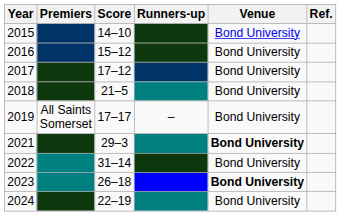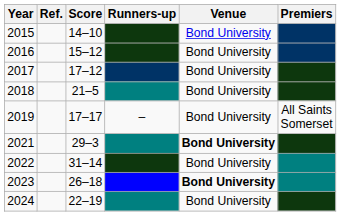 <table class="wikitable sortable" style="text-align:left">
 <tr>
 <th>Year</th>
-<th>Premiers</th>
+<th class="unsortable">Ref.</th>
 <th class="unsortable">Score</th>
 <th>Runners-up</th>
 <th>Venue</th>
-<th class="unsortable">Ref.</th>
+<th>Premiers</th>
 </tr>
 <tr>
 <td align=center>2015</td>
-<td bgcolor="#003366" div style="text-align: center;"></td>
+<td align=center></td>
 <td align=center>14–10</td>
 <td bgcolor="#0d370d" div style="text-align: center;"></td>
 <td align=center><a href='#'>Bond University</a></td>
-<td align=center></td>
+<td bgcolor="#003366" div style="text-align: center;"></td>
 </tr>
 <tr>
 <td align=center>2016</td>
-<td bgcolor="#003366" div style="text-align: center;"></td>
+<td align=center></td>
 <td align=center>15–12</td>
 <td bgcolor="#0d370d" div style="text-align: center;"></td>
 <td align=center>Bond University</td>
-<td align=center></td>
+<td bgcolor="#003366" div style="text-align: center;"></td>
 </tr>
 <tr>
 <td align=center>2017</td>
-<td bgcolor="#0d370d" div style="text-align: center;"></td>
+<td align=center></td>
 <td align=center>17–12</td>
 <td bgcolor="#003366" div style="text-align: center;"></td>
 <td align=center>Bond University</td>
-<td align=center></td>
+<td bgcolor="#0d370d" div style="text-align: center;"></td>
 </tr>
 <tr>
 <td align=center>2018</td>
-<td bgcolor="#0d370d" div style="text-align: center;"></td>
+<td align=center></td>
 <td align=center>21–5</td>
 <td bgcolor="#008080" div style="text-align: center;"></td>
 <td align=center>Bond University</td>
-<td align=center></td>
+<td bgcolor="#0d370d" div style="text-align: center;"></td>
 </tr>
 <tr>
 <td align=center>2019</td>
-<td align=center>All Saints<br>Somerset</td>
+<td align=center></td>
 <td align=center>17–17</td>
 <td align=center>–</td>
 <td align=center>Bond University</td>
-<td align=center></td>
+<td align=center>All Saints<br>Somerset</td>
 </tr>
 <tr>
 <td align=center>2021</td>
-<td bgcolor="#0d370d" div style="text-align: center;"></td>
+<td align=center></td>
 <td align=center>29–3</td>
 <td bgcolor="#008080" div style="text-align: center;"></td>
 <td align=center><strong>Bond University</strong></td>
-<td align=center></td>
+<td bgcolor="#0d370d" div style="text-align: center;"></td>
 </tr>
 <tr>
 <td align=center>2022</td>
-<td bgcolor="#008080" div style="text-align: center;"></td>
+<td align=center></td>
 <td align=center>31–14</td>
 <td bgcolor="#0d370d" div style="text-align: center;"></td>
 <td align=center>Bond University</td>
-<td align=center></td>
+<td bgcolor="#008080" div style="text-align: center;"></td>
 </tr>
 <tr>
 <td align=center>2023</td>
-<td bgcolor="#008080" div style="text-align: center;"></td>
+<td align=center></td>
 <td align=center>26–18</td>
 <td bgcolor="#0000FF" div style="text-align: center;"></td>
 <td align=center><strong>Bond University</strong></td>
-<td align=center></td>
+<td bgcolor="#008080" div style="text-align: center;"></td>
 </tr>
 <tr>
 <td align=center>2024</td>
-<td bgcolor="#0d370d" div style="text-align: center;"></td>
+<td align=center></td>
 <td align=center>22–19</td>
 <td bgcolor="#008080" div style="text-align: center;"></td>
 <td align=center>Bond University</td>
-<td align=center></td>
+<td bgcolor="#0d370d" div style="text-align: center;"></td>
 </tr>
 </table>
